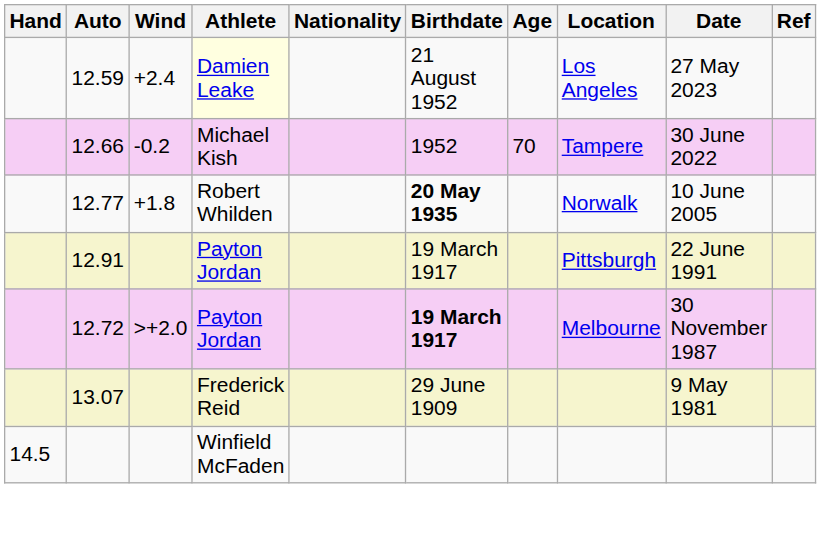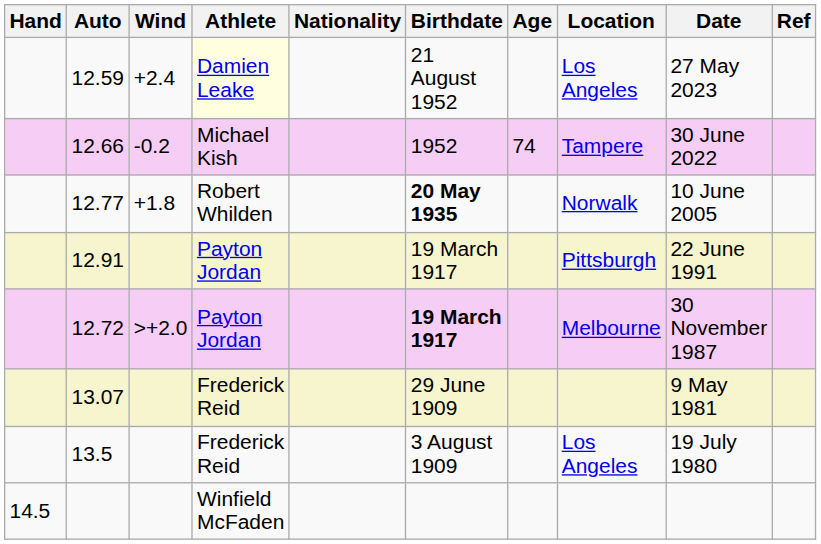 <table class="wikitable">
 <tr>
 <th>Hand</th>
 <th>Auto</th>
 <th>Wind</th>
 <th>Athlete</th>
 <th>Nationality</th>
 <th>Birthdate</th>
 <th>Age</th>
 <th>Location</th>
 <th>Date</th>
 <th>Ref</th>
 </tr>
 <tr>
 <td></td>
 <td>12.59</td>
 <td>+2.4</td>
 <td style="background: lightyellow;"><a href='#'>Damien Leake</a></td>
 <td></td>
 <td>21 August 1952</td>
 <td></td>
 <td><a href='#'>Los Angeles</a></td>
 <td>27 May 2023</td>
 <td></td>
 </tr>
 <tr bgcolor=#f6CEF5>
 <td></td>
 <td>12.66</td>
 <td>-0.2</td>
 <td>Michael Kish</td>
 <td></td>
 <td>1952</td>
-<td>70</td>
+<td>74</td>
 <td><a href='#'>Tampere</a></td>
 <td>30 June 2022</td>
 <td></td>
 </tr>
 <tr>
 <td></td>
 <td>12.77</td>
 <td>+1.8</td>
 <td>Robert Whilden</td>
 <td></td>
 <td><strong>20 May 1935</strong></td>
 <td></td>
 <td><a href='#'>Norwalk</a></td>
 <td>10 June 2005</td>
 <td></td>
 </tr>
 <tr bgcolor=#f6F5CE>
 <td></td>
 <td>12.91</td>
 <td></td>
 <td><a href='#'>Payton Jordan</a></td>
 <td></td>
 <td>19 March 1917</td>
 <td></td>
 <td><a href='#'>Pittsburgh</a></td>
 <td>22 June 1991</td>
 <td></td>
 </tr>
 <tr bgcolor=#f6CEF5>
 <td></td>
 <td>12.72</td>
 <td>>+2.0</td>
 <td><a href='#'>Payton Jordan</a></td>
 <td></td>
 <td><strong>19 March 1917</strong></td>
 <td></td>
 <td><a href='#'>Melbourne</a></td>
 <td>30 November 1987</td>
 <td></td>
 </tr>
 <tr bgcolor=#f6F5CE>
 <td></td>
 <td>13.07</td>
 <td></td>
 <td>Frederick Reid</td>
 <td></td>
 <td>29 June 1909</td>
 <td></td>
 <td></td>
 <td>9 May 1981</td>
 <td></td>
 </tr>
 <tr>
+<td></td>
+<td>13.5</td>
+<td></td>
+<td>Frederick Reid</td>
+<td></td>
+<td>3 August 1909</td>
+<td></td>
+<td><a href='#'>Los Angeles</a></td>
+<td>19 July 1980</td>
+<td></td>
+</tr>
+<tr>
 <td>14.5</td>
 <td></td>
 <td></td>
 <td>Winfield McFaden</td>
 <td></td>
 <td></td>
 <td></td>
 <td></td>
 <td></td>
 <td></td>
 </tr>
 </table>
